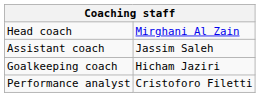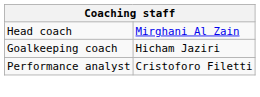 <table class="wikitable" width:80%">
 <tr>
 <th colspan="2">Coaching staff</th>
 </tr>
 <tr>
 <td>Head coach</td>
 <td> <a href='#'>Mirghani Al Zain</a></td>
-</tr>
-<tr>
-<td>Assistant coach</td>
-<td> Jassim Saleh</td>
 </tr>
 <tr>
 <td>Goalkeeping coach</td>
 <td> Hicham Jaziri</td>
 </tr>
 <tr>
 <td>Performance analyst</td>
 <td> Cristoforo Filetti</td>
 </tr>
 </table>
